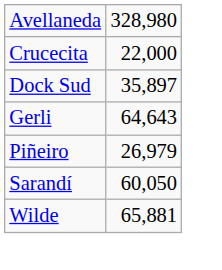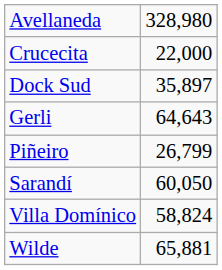 <table class="wikitable">
 <tr>
 <td><a href='#'>Avellaneda</a></td>
 <td style="text-align:right">328,980</td>
 </tr>
 <tr>
 <td><a href='#'>Crucecita</a></td>
 <td style="text-align:right">22,000</td>
 </tr>
 <tr>
 <td><a href='#'>Dock Sud</a></td>
 <td style="text-align:right">35,897</td>
 </tr>
 <tr>
 <td><a href='#'>Gerli</a></td>
 <td style="text-align:right">64,643</td>
 </tr>
 <tr>
 <td><a href='#'>Piñeiro</a></td>
-<td style="text-align:right">26,979</td>
+<td style="text-align:right">26,799</td>
 </tr>
 <tr>
 <td><a href='#'>Sarandí</a></td>
 <td style="text-align:right">60,050</td>
 </tr>
 <tr>
+<td><a href='#'>Villa Domínico</a></td>
+<td style="text-align:right">58,824</td>
+</tr>
+<tr>
 <td><a href='#'>Wilde</a></td>
 <td style="text-align:right">65,881</td>
 </tr>
 </table>
